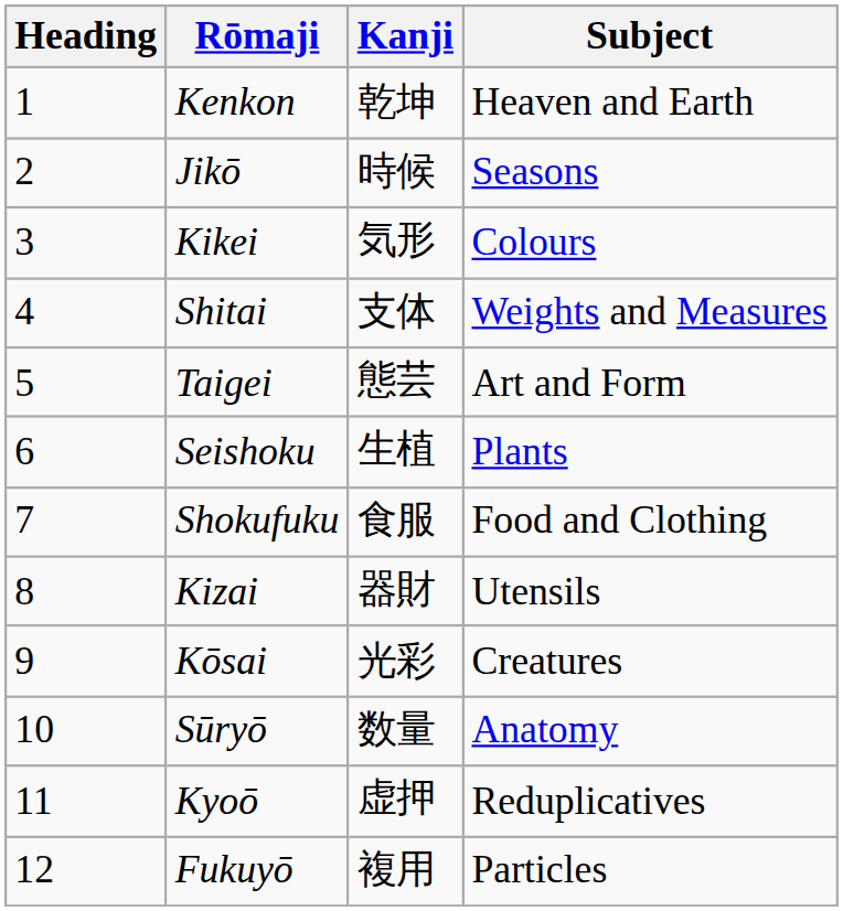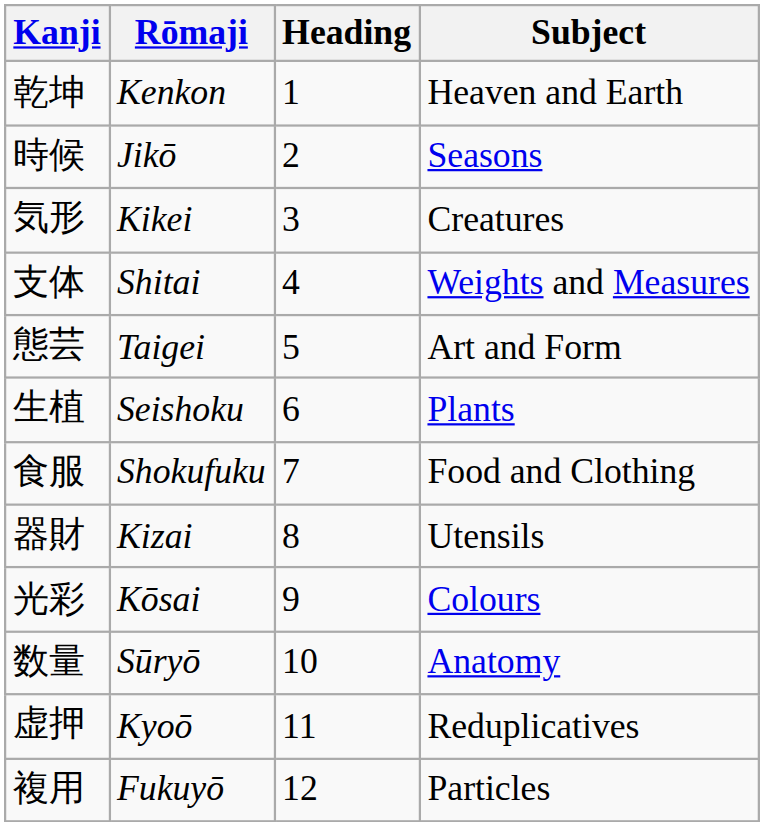 <table class="wikitable">
 <tr>
+<th><a href='#'>Kanji</a></th>
+<th><a href='#'>Rōmaji</a></th>
 <th>Heading</th>
-<th><a href='#'>Rōmaji</a></th>
-<th><a href='#'>Kanji</a></th>
 <th>Subject</th>
 </tr>
 <tr>
+<td>乾坤</td>
+<td><em>Kenkon</em></td>
 <td>1</td>
-<td><em>Kenkon</em></td>
-<td>乾坤</td>
 <td>Heaven and Earth</td>
 </tr>
 <tr>
+<td>時候</td>
+<td><em>Jikō</em></td>
 <td>2</td>
-<td><em>Jikō</em></td>
-<td>時候</td>
 <td><a href='#'>Seasons</a></td>
 </tr>
 <tr>
+<td>気形</td>
+<td><em>Kikei</em></td>
 <td>3</td>
-<td><em>Kikei</em></td>
-<td>気形</td>
+<td>Creatures</td>
+</tr>
+<tr>
+<td>支体</td>
+<td><em>Shitai</em></td>
+<td>4</td>
+<td><a href='#'>Weights</a> and <a href='#'>Measures</a></td>
+</tr>
+<tr>
+<td>態芸</td>
+<td><em>Taigei</em></td>
+<td>5</td>
+<td>Art and Form</td>
+</tr>
+<tr>
+<td>生植</td>
+<td><em>Seishoku</em></td>
+<td>6</td>
+<td><a href='#'>Plants</a></td>
+</tr>
+<tr>
+<td>食服</td>
+<td><em>Shokufuku</em></td>
+<td>7</td>
+<td>Food and Clothing</td>
+</tr>
+<tr>
+<td>器財</td>
+<td><em>Kizai</em></td>
+<td>8</td>
+<td>Utensils</td>
+</tr>
+<tr>
+<td>光彩</td>
+<td><em>Kōsai</em></td>
+<td>9</td>
 <td><a href='#'>Colours</a></td>
 </tr>
 <tr>
-<td>4</td>
-<td><em>Shitai</em></td>
-<td>支体</td>
-<td><a href='#'>Weights</a> and <a href='#'>Measures</a></td>
-</tr>
-<tr>
-<td>5</td>
-<td><em>Taigei</em></td>
-<td>態芸</td>
-<td>Art and Form</td>
-</tr>
-<tr>
-<td>6</td>
-<td><em>Seishoku</em></td>
-<td>生植</td>
-<td><a href='#'>Plants</a></td>
-</tr>
-<tr>
-<td>7</td>
-<td><em>Shokufuku</em></td>
-<td>食服</td>
-<td>Food and Clothing</td>
-</tr>
-<tr>
-<td>8</td>
-<td><em>Kizai</em></td>
-<td>器財</td>
-<td>Utensils</td>
-</tr>
-<tr>
-<td>9</td>
-<td><em>Kōsai</em></td>
-<td>光彩</td>
-<td>Creatures</td>
-</tr>
-<tr>
+<td>数量</td>
+<td><em>Sūryō</em></td>
 <td>10</td>
-<td><em>Sūryō</em></td>
-<td>数量</td>
 <td><a href='#'>Anatomy</a></td>
 </tr>
 <tr>
+<td>虚押</td>
+<td><em>Kyoō</em></td>
 <td>11</td>
-<td><em>Kyoō</em></td>
-<td>虚押</td>
 <td>Reduplicatives</td>
 </tr>
 <tr>
+<td>複用</td>
+<td><em>Fukuyō</em></td>
 <td>12</td>
-<td><em>Fukuyō</em></td>
-<td>複用</td>
 <td>Particles</td>
 </tr>
 </table>
